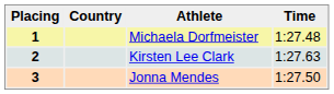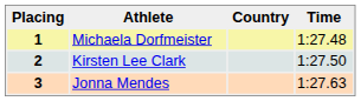 <table style="border-style:solid;border-width:1px;border-color:#808080;background-color:#EFEFEF" cellspacing="2" cellpadding="2" width="380px">
 <tr bgcolor="#EFEFEF">
 <th>Placing</th>
+<th>Athlete</th>
 <th>Country</th>
-<th>Athlete</th>
 <th>Time</th>
 </tr>
 <tr align="center" valign="top" bgcolor="#F7F6A8">
 <th>1</th>
+<td align="left"><a href='#'>Michaela Dorfmeister</a></td>
 <td></td>
-<td align="left"><a href='#'>Michaela Dorfmeister</a></td>
 <td align="left">1:27.48</td>
 </tr>
 <tr align="center" valign="top" bgcolor="#DCE5E5">
 <th>2</th>
+<td align="left"><a href='#'>Kirsten Lee Clark</a></td>
 <td></td>
-<td align="left"><a href='#'>Kirsten Lee Clark</a></td>
-<td align="left">1:27.63</td>
+<td align="left">1:27.50</td>
 </tr>
 <tr align="center" valign="top" bgcolor="#FFDAB9">
 <th>3</th>
+<td align="left"><a href='#'>Jonna Mendes</a></td>
 <td></td>
-<td align="left"><a href='#'>Jonna Mendes</a></td>
-<td align="left">1:27.50</td>
+<td align="left">1:27.63</td>
 </tr>
 </table>
